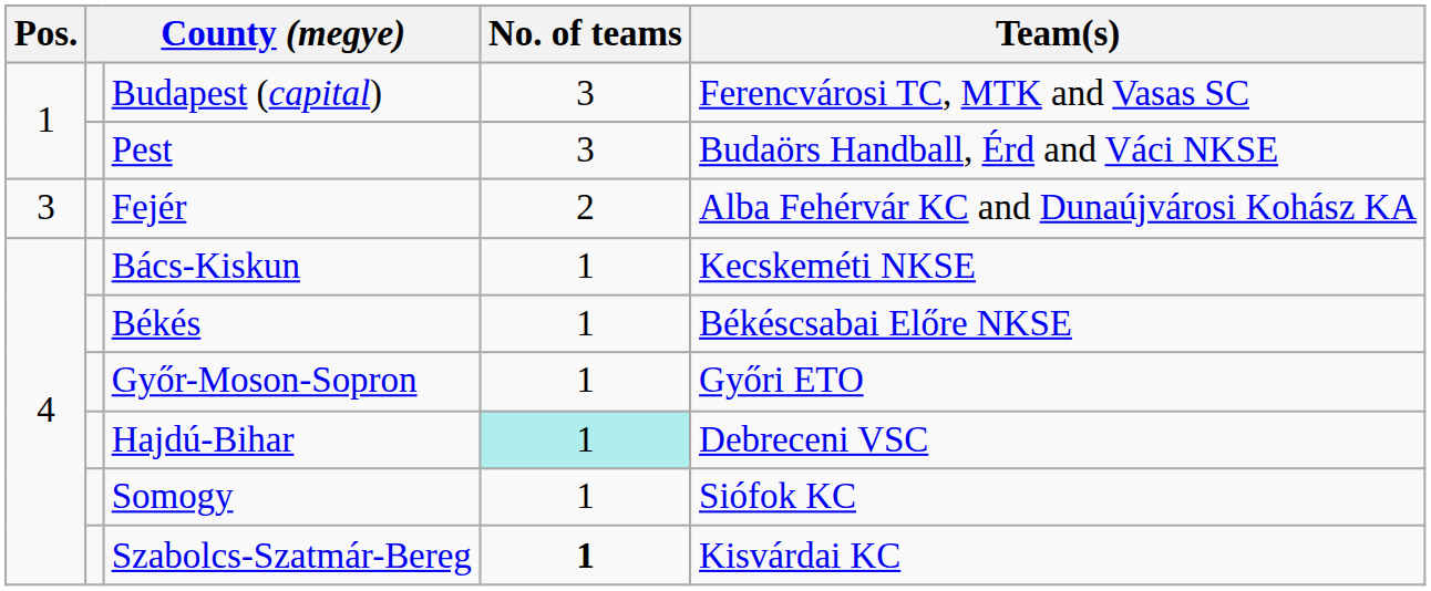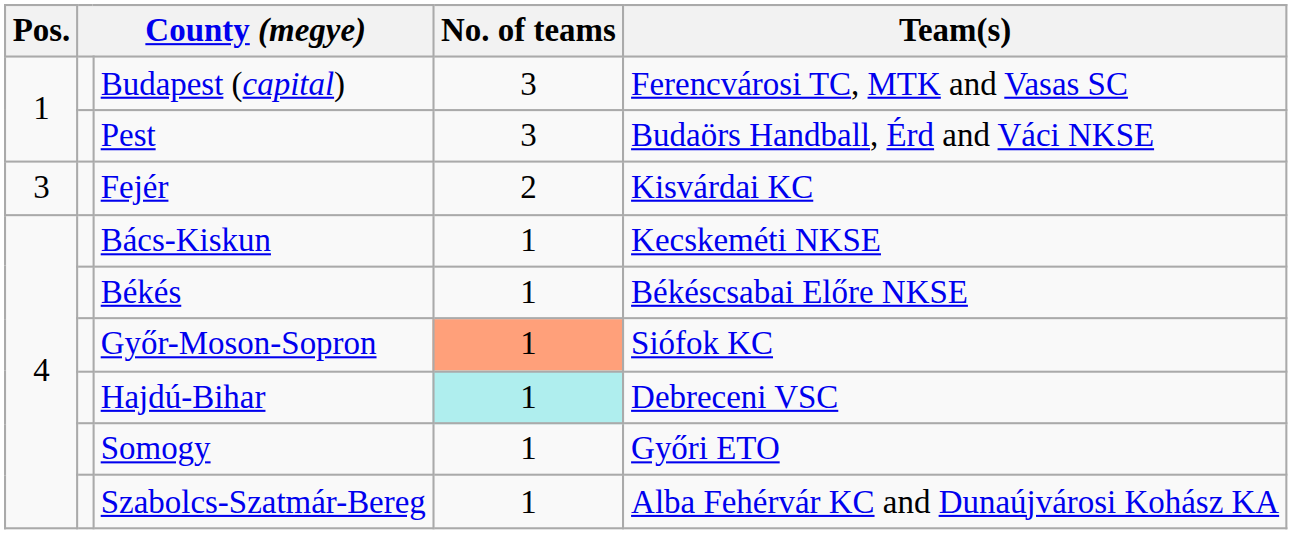 <table class="wikitable">
 <tr>
 <th>Pos.</th>
 <th colspan=2><a href='#'>County</a> <em>(megye)</em></th>
 <th>No. of teams</th>
 <th>Team(s)</th>
 </tr>
 <tr>
 <td rowspan="2" align="center">1</td>
 <td align=center></td>
 <td><a href='#'>Budapest</a> (<em><a href='#'>capital</a></em>)</td>
 <td align="center">3</td>
 <td><a href='#'>Ferencvárosi TC</a>, <a href='#'>MTK</a> and <a href='#'>Vasas SC</a></td>
 </tr>
 <tr>
 <td align=center></td>
 <td><a href='#'>Pest</a></td>
 <td align="center">3</td>
 <td><a href='#'>Budaörs Handball</a>, <a href='#'>Érd</a> and <a href='#'>Váci NKSE</a></td>
 </tr>
 <tr>
 <td rowspan="1" align="center">3</td>
 <td align=center></td>
 <td><a href='#'>Fejér</a></td>
 <td align="center">2</td>
-<td><a href='#'>Alba Fehérvár KC</a> and <a href='#'>Dunaújvárosi Kohász KA</a></td>
+<td><a href='#'>Kisvárdai KC</a></td>
 </tr>
 <tr>
 <td rowspan="6" align="center">4</td>
 <td align=center></td>
 <td><a href='#'>Bács-Kiskun</a></td>
 <td align="center">1</td>
 <td><a href='#'>Kecskeméti NKSE</a></td>
 </tr>
 <tr>
 <td align=center></td>
 <td><a href='#'>Békés</a></td>
 <td align="center">1</td>
 <td><a href='#'>Békéscsabai Előre NKSE</a></td>
 </tr>
 <tr>
 <td align=center></td>
 <td><a href='#'>Győr-Moson-Sopron</a></td>
-<td align="center">1</td>
-<td><a href='#'>Győri ETO</a></td>
+<td align="center" style="background: lightsalmon;">1</td>
+<td><a href='#'>Siófok KC</a></td>
 </tr>
 <tr>
 <td align=center></td>
 <td><a href='#'>Hajdú-Bihar</a></td>
 <td align="center" style="background: paleturquoise;">1</td>
 <td><a href='#'>Debreceni VSC</a></td>
 </tr>
 <tr>
 <td align=center></td>
 <td><a href='#'>Somogy</a></td>
 <td align="center">1</td>
-<td><a href='#'>Siófok KC</a></td>
+<td><a href='#'>Győri ETO</a></td>
 </tr>
 <tr>
 <td align=center></td>
 <td><a href='#'>Szabolcs-Szatmár-Bereg</a></td>
-<td align="center"><strong>1</strong></td>
-<td><a href='#'>Kisvárdai KC</a></td>
+<td align="center">1</td>
+<td><a href='#'>Alba Fehérvár KC</a> and <a href='#'>Dunaújvárosi Kohász KA</a></td>
 </tr>
 </table>
